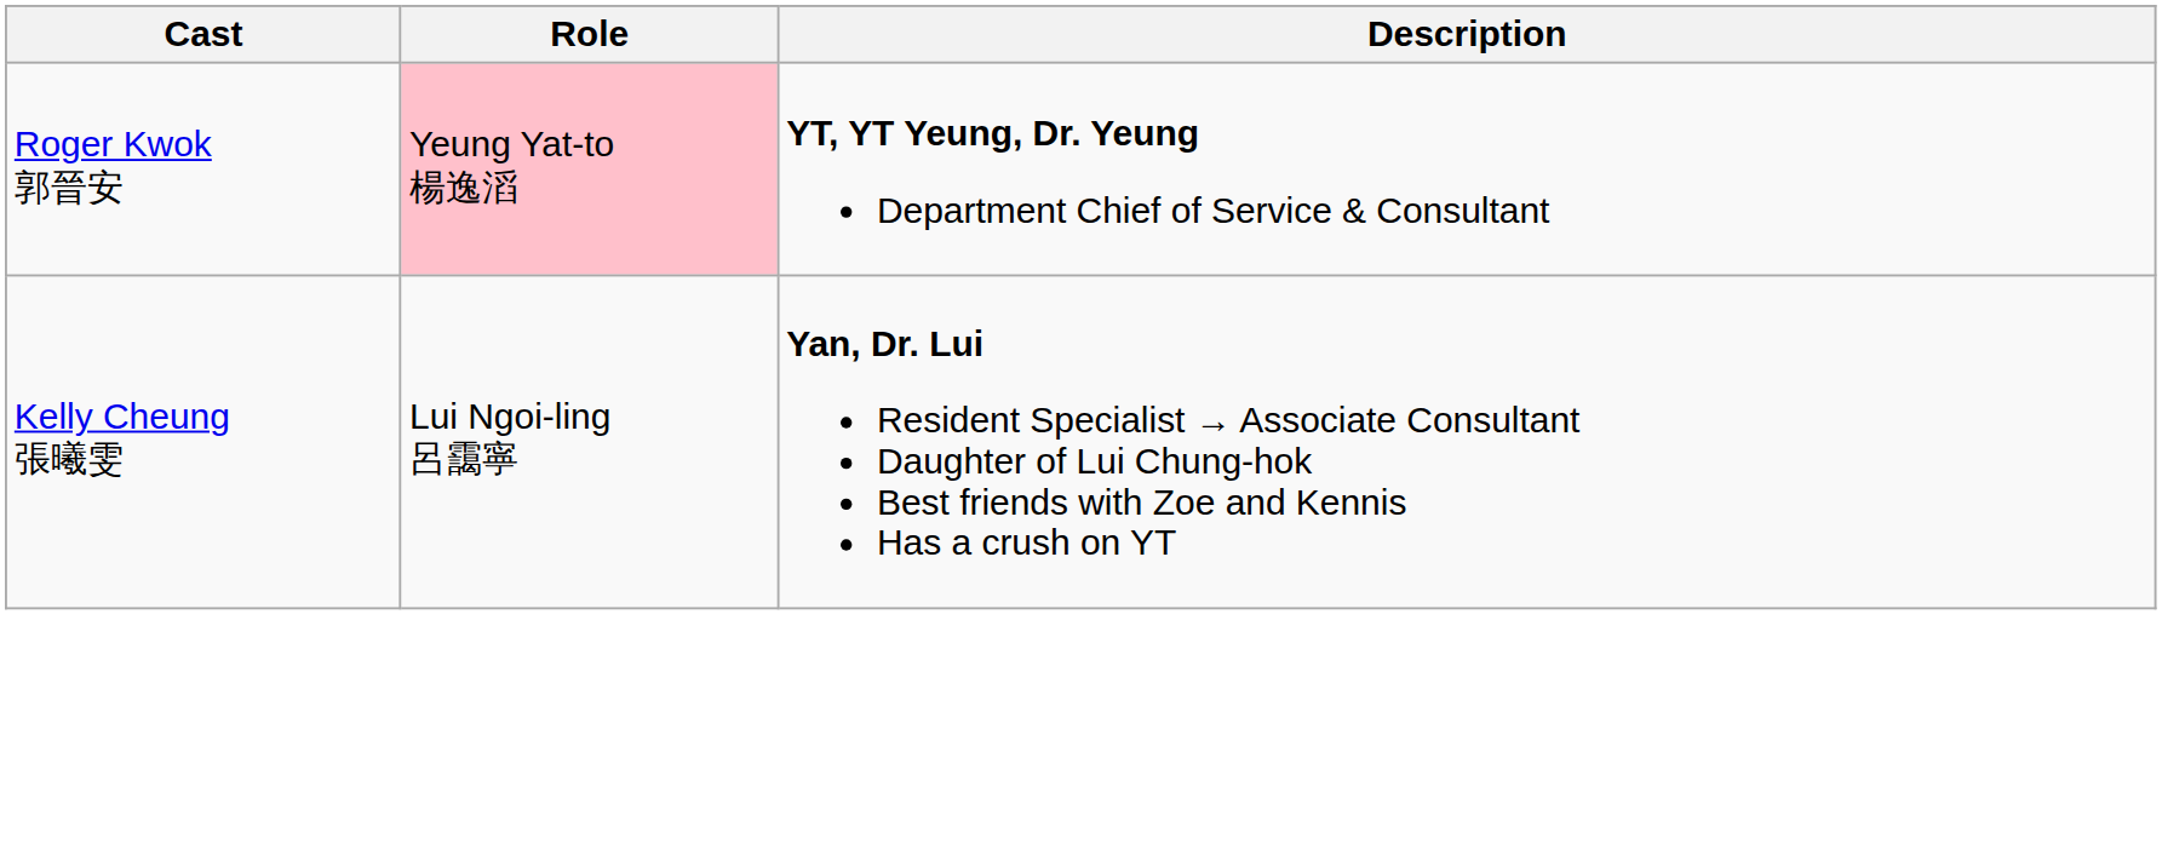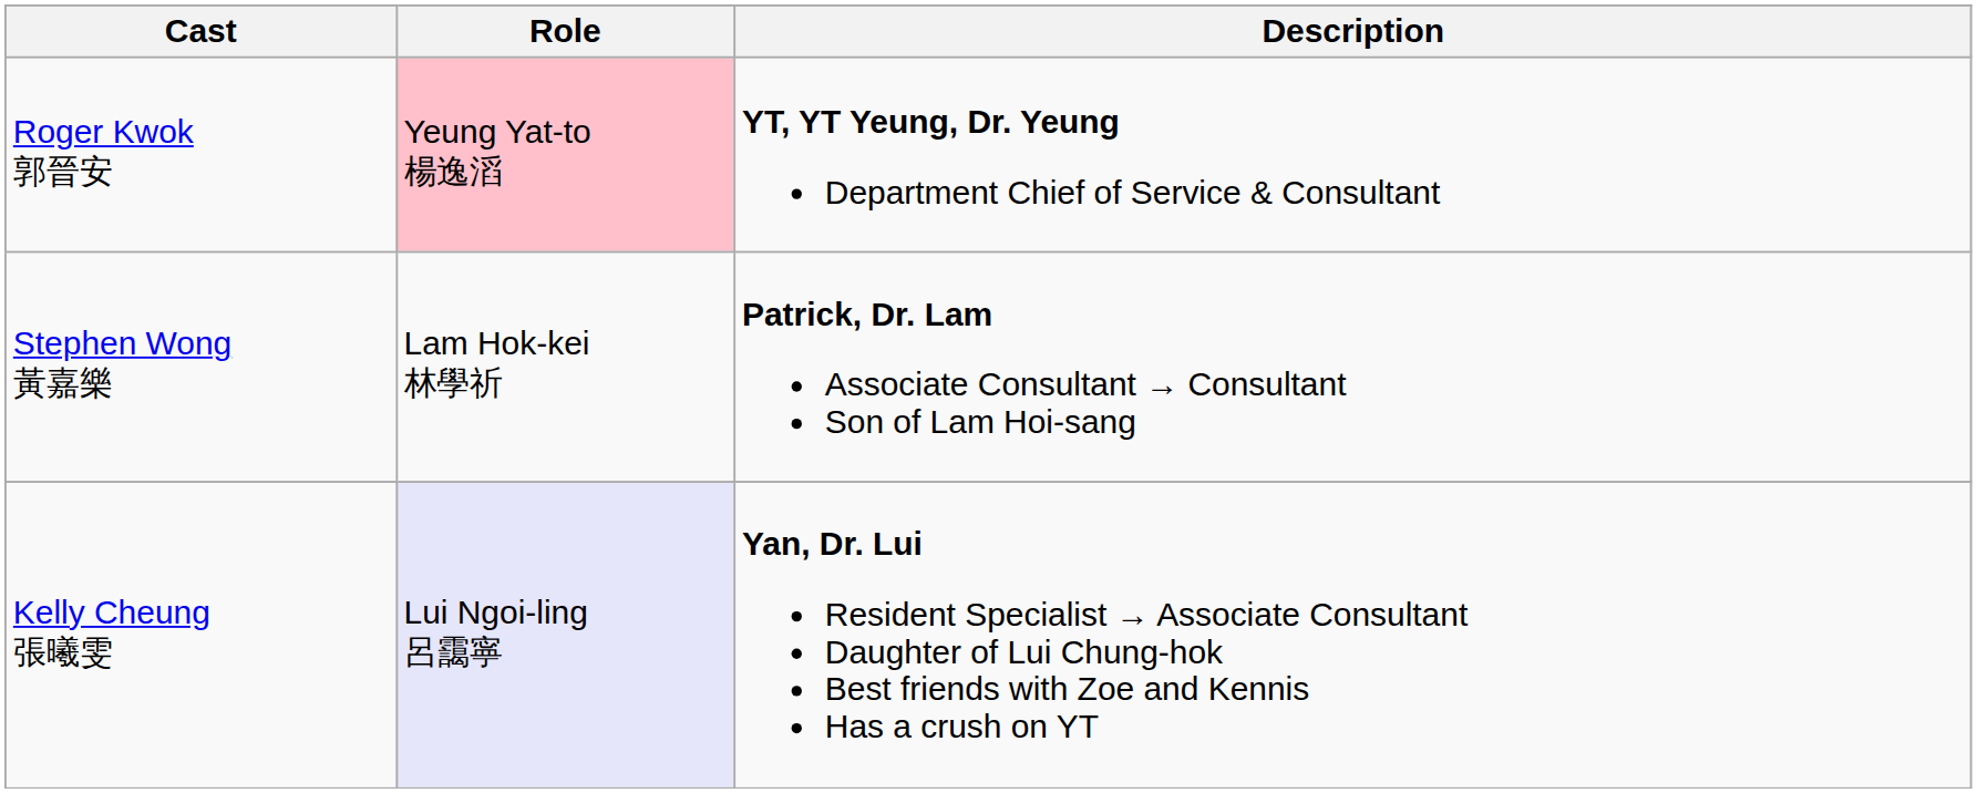 <table class="wikitable" width="60%">
 <tr>
 <th>Cast</th>
 <th>Role</th>
 <th>Description</th>
 </tr>
 <tr>
 <td><a href='#'>Roger Kwok</a> <br> 郭晉安</td>
 <td style="background: pink;">Yeung Yat-to<br>楊逸滔</td>
 <td><br><strong>YT, YT Yeung, Dr. Yeung</strong><ul><li>Department Chief of Service & Consultant</li></ul></td>
 </tr>
 <tr>
+<td><a href='#'>Stephen Wong</a> <br> 黃嘉樂</td>
+<td>Lam Hok-kei <br> 林學祈</td>
+<td><br><strong>Patrick, Dr. Lam</strong><ul><li>Associate Consultant → Consultant</li><li>Son of Lam Hoi-sang</li></ul></td>
+</tr>
+<tr>
 <td><a href='#'>Kelly Cheung</a> <br> 張曦雯</td>
-<td>Lui Ngoi-ling <br> 呂靄寧</td>
+<td style="background: lavender;">Lui Ngoi-ling <br> 呂靄寧</td>
 <td><br><strong>Yan, Dr. Lui</strong><ul><li>Resident Specialist → Associate Consultant</li><li>Daughter of Lui Chung-hok</li><li>Best friends with Zoe and Kennis</li><li>Has a crush on YT</li></ul></td>
 </tr>
 </table>
